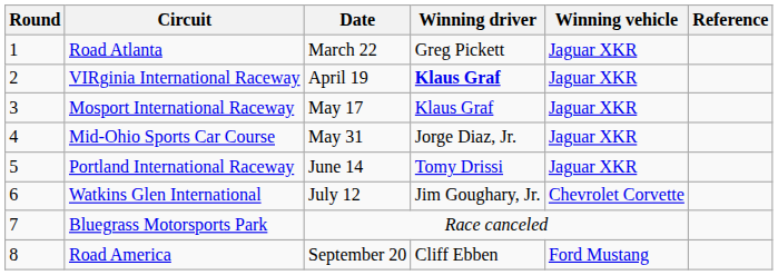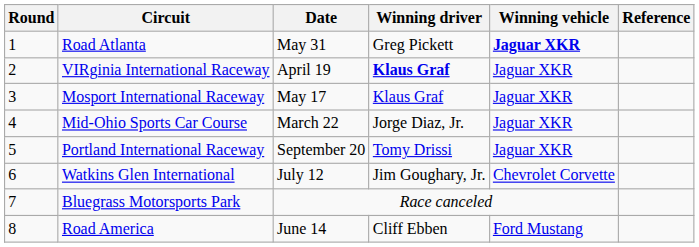 <table class="wikitable" style="font-size: 90%;">
 <tr>
 <th>Round</th>
 <th>Circuit</th>
 <th>Date</th>
 <th>Winning driver</th>
 <th>Winning vehicle</th>
 <th>Reference</th>
 </tr>
 <tr>
 <td>1</td>
 <td><a href='#'>Road Atlanta</a></td>
-<td>March 22</td>
+<td>May 31</td>
 <td> Greg Pickett</td>
-<td><a href='#'>Jaguar XKR</a></td>
+<td><strong><a href='#'>Jaguar XKR</a></strong></td>
 <td></td>
 </tr>
 <tr>
 <td>2</td>
 <td><a href='#'>VIRginia International Raceway</a></td>
 <td>April 19</td>
 <td><strong> <a href='#'>Klaus Graf</a></strong></td>
 <td><a href='#'>Jaguar XKR</a></td>
 <td></td>
 </tr>
 <tr>
 <td>3</td>
 <td><a href='#'>Mosport International Raceway</a></td>
 <td>May 17</td>
 <td> <a href='#'>Klaus Graf</a></td>
 <td><a href='#'>Jaguar XKR</a></td>
 <td></td>
 </tr>
 <tr>
 <td>4</td>
 <td><a href='#'>Mid-Ohio Sports Car Course</a></td>
-<td>May 31</td>
+<td>March 22</td>
 <td> Jorge Diaz, Jr.</td>
 <td><a href='#'>Jaguar XKR</a></td>
 <td></td>
 </tr>
 <tr>
 <td>5</td>
 <td><a href='#'>Portland International Raceway</a></td>
-<td>June 14</td>
+<td>September 20</td>
 <td> <a href='#'>Tomy Drissi</a></td>
 <td><a href='#'>Jaguar XKR</a></td>
 <td></td>
 </tr>
 <tr>
 <td>6</td>
 <td><a href='#'>Watkins Glen International</a></td>
 <td>July 12</td>
 <td>  Jim Goughary, Jr.</td>
 <td><a href='#'>Chevrolet Corvette</a></td>
 <td></td>
 </tr>
 <tr>
 <td>7</td>
 <td><a href='#'>Bluegrass Motorsports Park</a></td>
 <td colspan=3 align=center><em>Race canceled</em></td>
 <td></td>
 </tr>
 <tr>
 <td>8</td>
 <td><a href='#'>Road America</a></td>
-<td>September 20</td>
+<td>June 14</td>
 <td> Cliff Ebben</td>
 <td><a href='#'>Ford Mustang</a></td>
 <td></td>
 </tr>
 </table>
